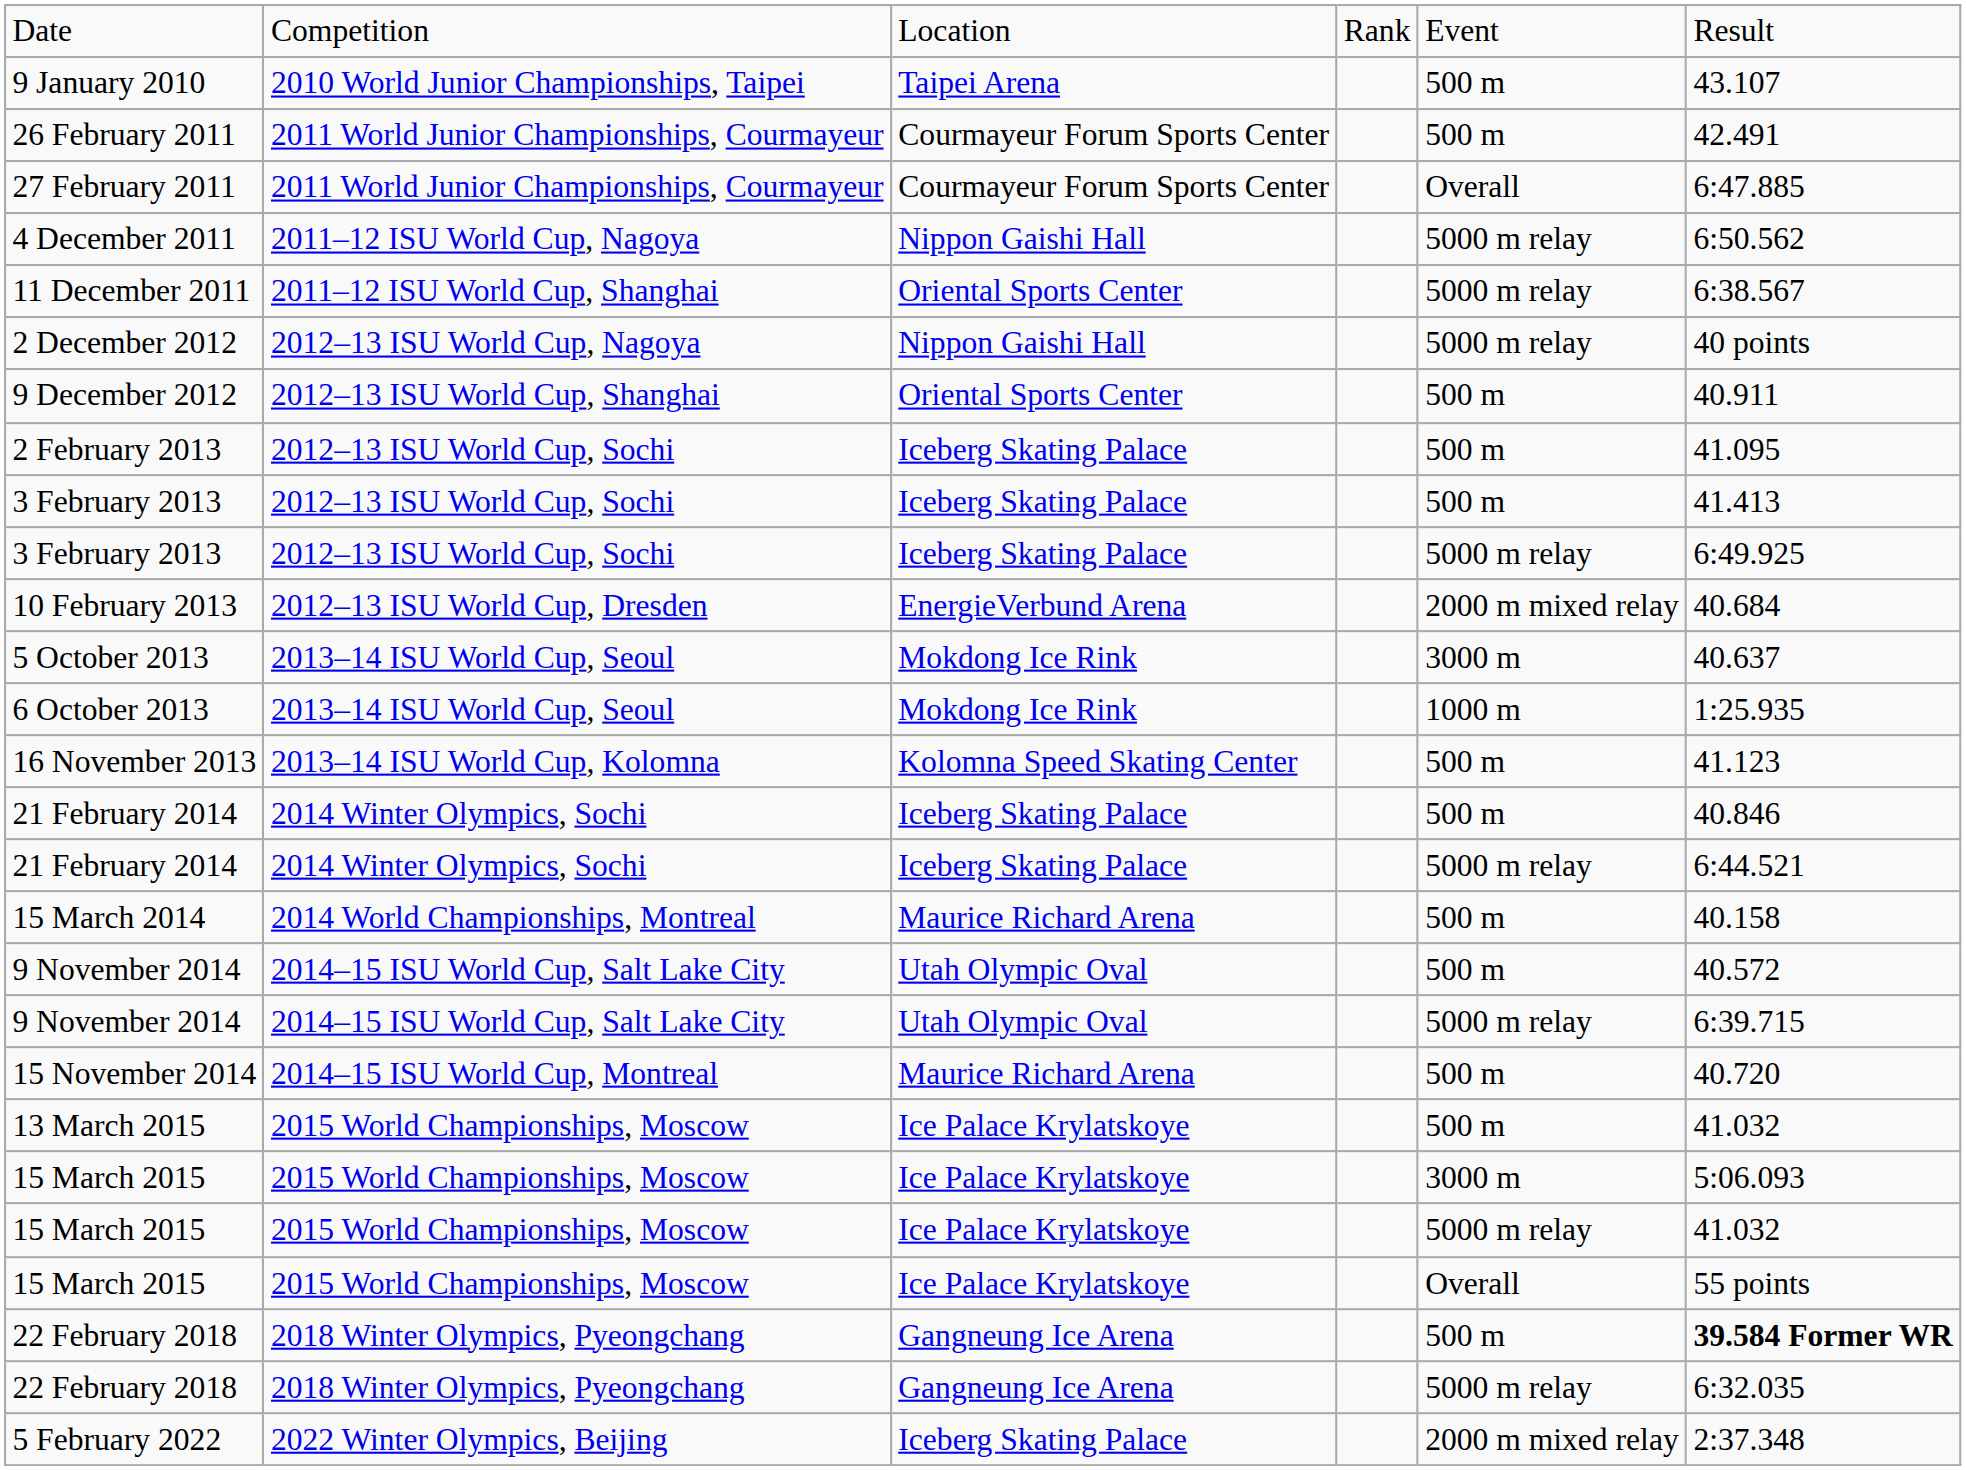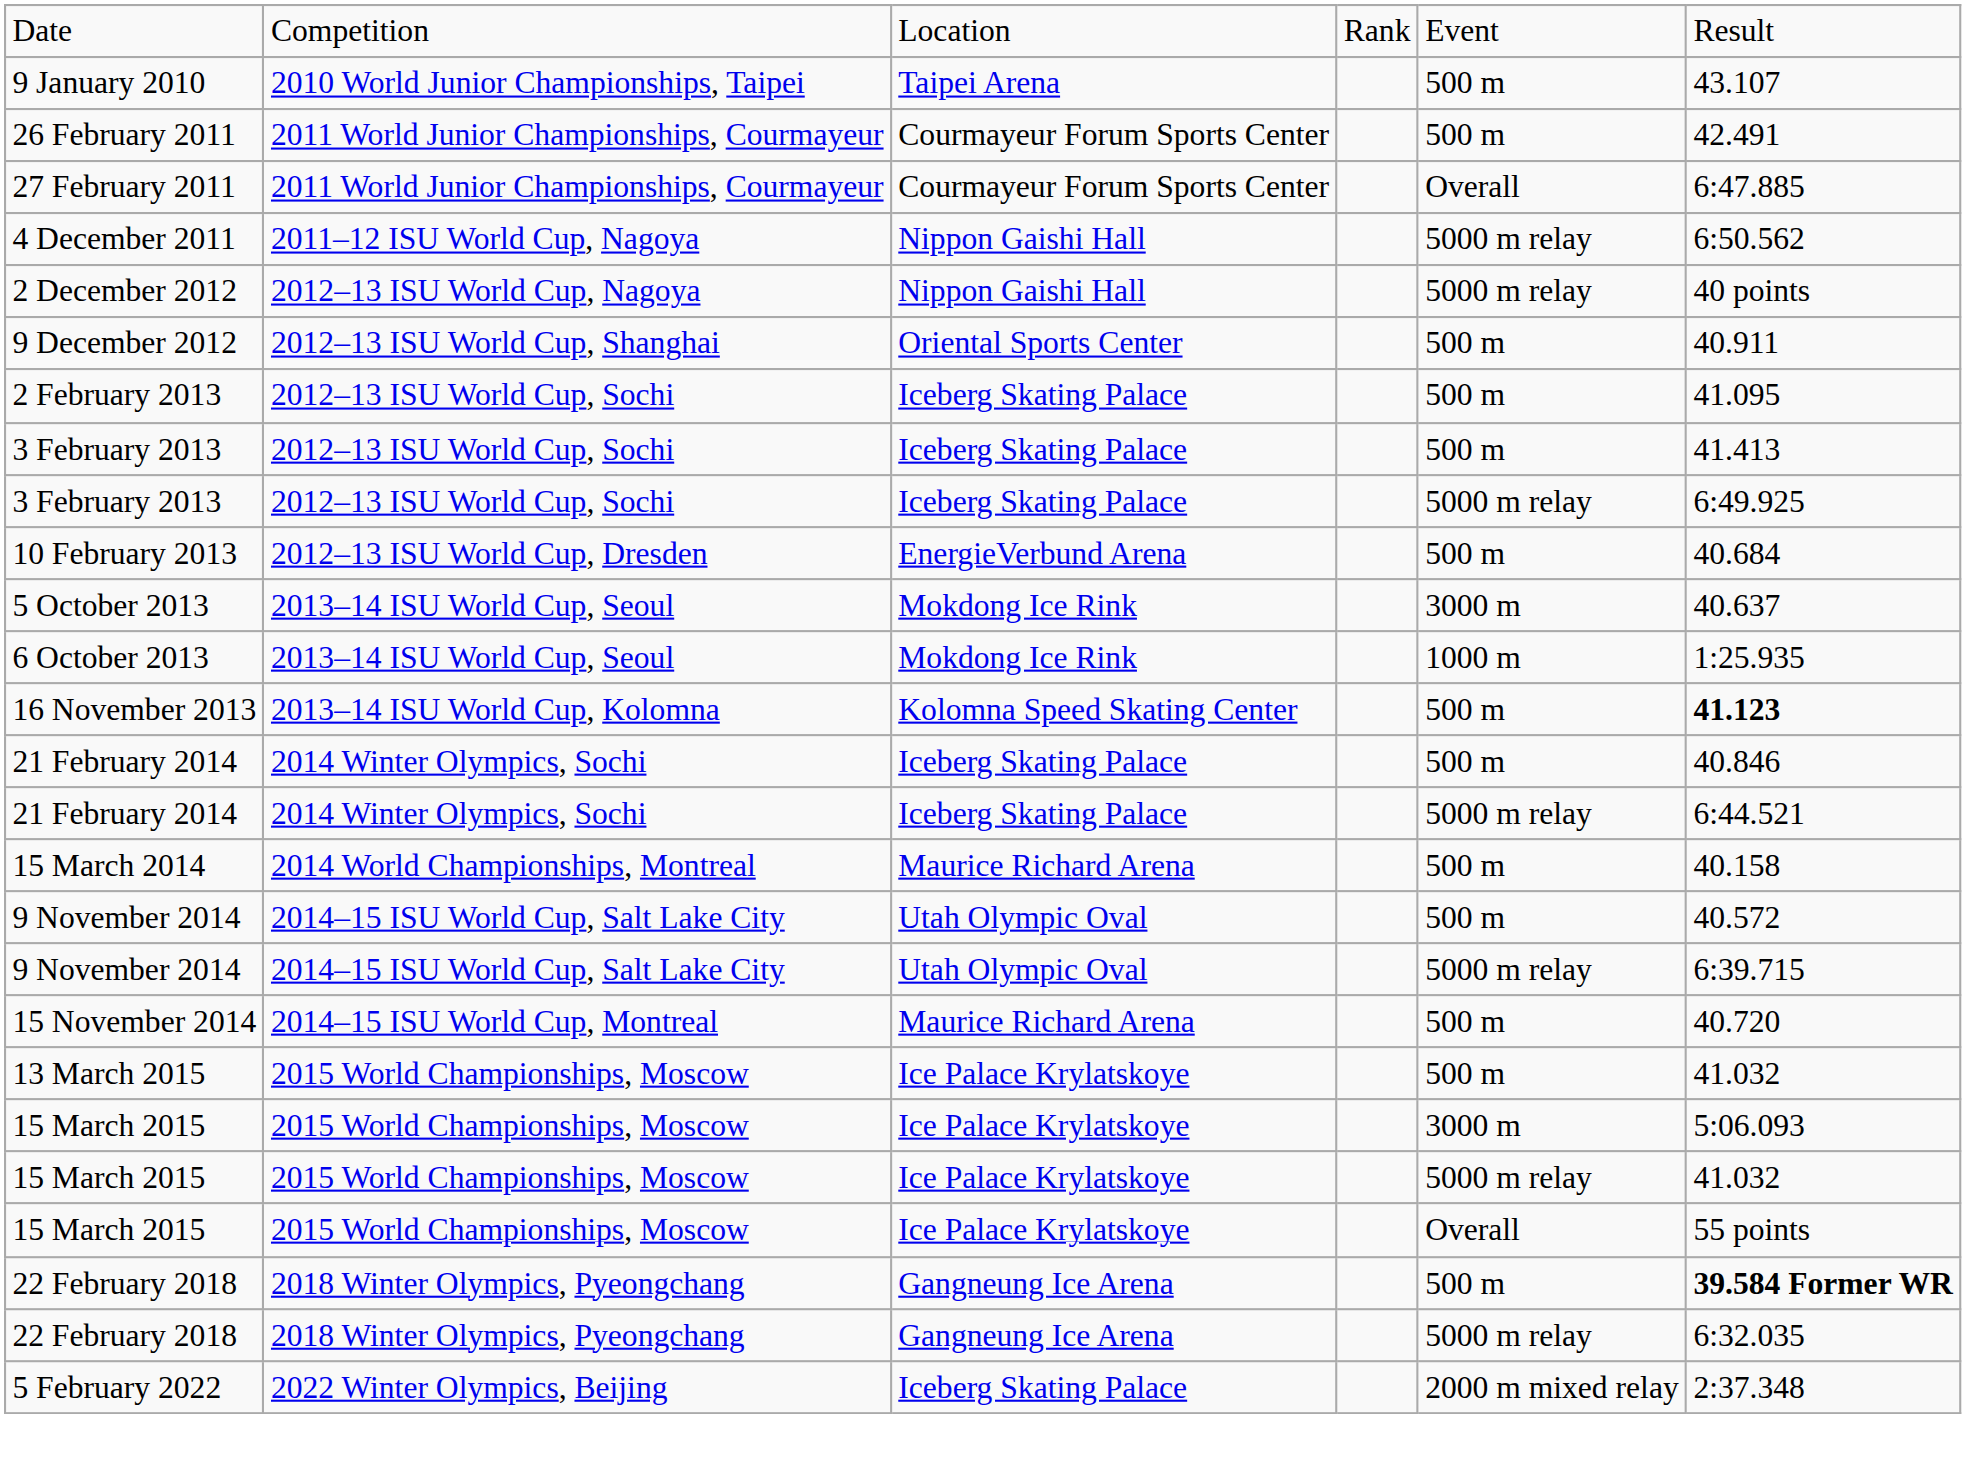 <table class="wikitable sortable" style="font-size:95%" style="text-align:center">
 <tr>
 <td>Date</td>
 <td>Competition</td>
 <td>Location</td>
 <td>Rank</td>
 <td>Event</td>
 <td>Result</td>
 </tr>
 <tr>
 <td>9 January 2010</td>
 <td><a href='#'>2010 World Junior Championships</a>, <a href='#'>Taipei</a></td>
 <td> <a href='#'>Taipei Arena</a></td>
 <td></td>
 <td>500 m</td>
 <td>43.107</td>
 </tr>
 <tr>
 <td>26 February 2011</td>
 <td><a href='#'>2011 World Junior Championships</a>, <a href='#'>Courmayeur</a></td>
 <td> Courmayeur Forum Sports Center</td>
 <td></td>
 <td>500 m</td>
 <td>42.491</td>
 </tr>
 <tr>
 <td>27 February 2011</td>
 <td><a href='#'>2011 World Junior Championships</a>, <a href='#'>Courmayeur</a></td>
 <td> Courmayeur Forum Sports Center</td>
 <td></td>
 <td>Overall</td>
 <td>6:47.885</td>
 </tr>
 <tr>
 <td>4 December 2011</td>
 <td><a href='#'>2011–12 ISU World Cup</a>, <a href='#'>Nagoya</a></td>
 <td> <a href='#'>Nippon Gaishi Hall</a></td>
 <td></td>
 <td>5000 m relay</td>
 <td>6:50.562</td>
-</tr>
-<tr>
-<td>11 December 2011</td>
-<td><a href='#'>2011–12 ISU World Cup</a>, <a href='#'>Shanghai</a></td>
-<td> <a href='#'>Oriental Sports Center</a></td>
-<td></td>
-<td>5000 m relay</td>
-<td>6:38.567</td>
 </tr>
 <tr>
 <td>2 December 2012</td>
 <td><a href='#'>2012–13 ISU World Cup</a>, <a href='#'>Nagoya</a></td>
 <td> <a href='#'>Nippon Gaishi Hall</a></td>
 <td></td>
 <td>5000 m relay</td>
 <td>40 points</td>
 </tr>
 <tr>
 <td>9 December 2012</td>
 <td><a href='#'>2012–13 ISU World Cup</a>, <a href='#'>Shanghai</a></td>
 <td> <a href='#'>Oriental Sports Center</a></td>
 <td></td>
 <td>500 m</td>
 <td>40.911</td>
 </tr>
 <tr>
 <td>2 February 2013</td>
 <td><a href='#'>2012–13 ISU World Cup</a>, <a href='#'>Sochi</a></td>
 <td> <a href='#'>Iceberg Skating Palace</a></td>
 <td></td>
 <td>500 m</td>
 <td>41.095</td>
 </tr>
 <tr>
 <td>3 February 2013</td>
 <td><a href='#'>2012–13 ISU World Cup</a>, <a href='#'>Sochi</a></td>
 <td> <a href='#'>Iceberg Skating Palace</a></td>
 <td></td>
 <td>500 m</td>
 <td>41.413</td>
 </tr>
 <tr>
 <td>3 February 2013</td>
 <td><a href='#'>2012–13 ISU World Cup</a>, <a href='#'>Sochi</a></td>
 <td> <a href='#'>Iceberg Skating Palace</a></td>
 <td></td>
 <td>5000 m relay</td>
 <td>6:49.925</td>
 </tr>
 <tr>
 <td>10 February 2013</td>
 <td><a href='#'>2012–13 ISU World Cup</a>, <a href='#'>Dresden</a></td>
 <td> <a href='#'>EnergieVerbund Arena</a></td>
 <td></td>
-<td>2000 m mixed relay</td>
+<td>500 m</td>
 <td>40.684</td>
 </tr>
 <tr>
 <td>5 October 2013</td>
 <td><a href='#'>2013–14 ISU World Cup</a>, <a href='#'>Seoul</a></td>
 <td> <a href='#'>Mokdong Ice Rink</a></td>
 <td></td>
 <td>3000 m</td>
 <td>40.637</td>
 </tr>
 <tr>
 <td>6 October 2013</td>
 <td><a href='#'>2013–14 ISU World Cup</a>, <a href='#'>Seoul</a></td>
 <td> <a href='#'>Mokdong Ice Rink</a></td>
 <td></td>
 <td>1000 m</td>
 <td>1:25.935</td>
 </tr>
 <tr>
 <td>16 November 2013</td>
 <td><a href='#'>2013–14 ISU World Cup</a>, <a href='#'>Kolomna</a></td>
 <td> <a href='#'>Kolomna Speed Skating Center</a></td>
 <td></td>
 <td>500 m</td>
-<td>41.123</td>
+<td><strong>41.123</strong></td>
 </tr>
 <tr>
 <td>21 February 2014</td>
 <td><a href='#'>2014 Winter Olympics</a>, <a href='#'>Sochi</a></td>
 <td> <a href='#'>Iceberg Skating Palace</a></td>
 <td></td>
 <td>500 m</td>
 <td>40.846</td>
 </tr>
 <tr>
 <td>21 February 2014</td>
 <td><a href='#'>2014 Winter Olympics</a>, <a href='#'>Sochi</a></td>
 <td> <a href='#'>Iceberg Skating Palace</a></td>
 <td></td>
 <td>5000 m relay</td>
 <td>6:44.521</td>
 </tr>
 <tr>
 <td>15 March 2014</td>
 <td><a href='#'>2014 World Championships</a>, <a href='#'>Montreal</a></td>
 <td> <a href='#'>Maurice Richard Arena</a></td>
 <td></td>
 <td>500 m</td>
 <td>40.158</td>
 </tr>
 <tr>
 <td>9 November 2014</td>
 <td><a href='#'>2014–15 ISU World Cup</a>, <a href='#'>Salt Lake City</a></td>
 <td> <a href='#'>Utah Olympic Oval</a></td>
 <td></td>
 <td>500 m</td>
 <td>40.572</td>
 </tr>
 <tr>
 <td>9 November 2014</td>
 <td><a href='#'>2014–15 ISU World Cup</a>, <a href='#'>Salt Lake City</a></td>
 <td> <a href='#'>Utah Olympic Oval</a></td>
 <td></td>
 <td>5000 m relay</td>
 <td>6:39.715</td>
 </tr>
 <tr>
 <td>15 November 2014</td>
 <td><a href='#'>2014–15 ISU World Cup</a>, <a href='#'>Montreal</a></td>
 <td> <a href='#'>Maurice Richard Arena</a></td>
 <td></td>
 <td>500 m</td>
 <td>40.720</td>
 </tr>
 <tr>
 <td>13 March 2015</td>
 <td><a href='#'>2015 World Championships</a>, <a href='#'>Moscow</a></td>
 <td> <a href='#'>Ice Palace Krylatskoye</a></td>
 <td></td>
 <td>500 m</td>
 <td>41.032</td>
 </tr>
 <tr>
 <td>15 March 2015</td>
 <td><a href='#'>2015 World Championships</a>, <a href='#'>Moscow</a></td>
 <td> <a href='#'>Ice Palace Krylatskoye</a></td>
 <td></td>
 <td>3000 m</td>
 <td>5:06.093</td>
 </tr>
 <tr>
 <td>15 March 2015</td>
 <td><a href='#'>2015 World Championships</a>, <a href='#'>Moscow</a></td>
 <td> <a href='#'>Ice Palace Krylatskoye</a></td>
 <td></td>
 <td>5000 m relay</td>
 <td>41.032</td>
 </tr>
 <tr>
 <td>15 March 2015</td>
 <td><a href='#'>2015 World Championships</a>, <a href='#'>Moscow</a></td>
 <td> <a href='#'>Ice Palace Krylatskoye</a></td>
 <td></td>
 <td>Overall</td>
 <td>55 points</td>
 </tr>
 <tr>
 <td>22 February 2018</td>
 <td><a href='#'>2018 Winter Olympics</a>, <a href='#'>Pyeongchang</a></td>
 <td> <a href='#'>Gangneung Ice Arena</a></td>
 <td></td>
 <td>500 m</td>
 <td><strong>39.584 Former WR</strong></td>
 </tr>
 <tr>
 <td>22 February 2018</td>
 <td><a href='#'>2018 Winter Olympics</a>, <a href='#'>Pyeongchang</a></td>
 <td> <a href='#'>Gangneung Ice Arena</a></td>
 <td></td>
 <td>5000 m relay</td>
 <td>6:32.035</td>
 </tr>
 <tr>
 <td>5 February 2022</td>
 <td><a href='#'>2022 Winter Olympics</a>, <a href='#'>Beijing</a></td>
 <td> <a href='#'>Iceberg Skating Palace</a></td>
 <td></td>
 <td>2000 m mixed relay</td>
 <td>2:37.348</td>
 </tr>
 </table>
